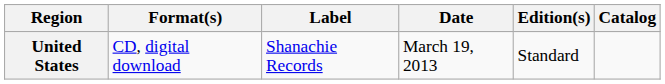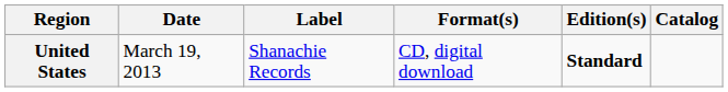 <table class="wikitable plainrowheaders">
 <tr>
 <th scope="col">Region</th>
+<th>Date</th>
+<th>Label</th>
 <th>Format(s)</th>
-<th>Label</th>
-<th>Date</th>
 <th>Edition(s)</th>
 <th>Catalog</th>
 </tr>
 <tr>
 <th scope="row">United States</th>
+<td>March 19, 2013</td>
+<td><a href='#'>Shanachie Records</a></td>
 <td><a href='#'>CD</a>, <a href='#'>digital download</a></td>
-<td><a href='#'>Shanachie Records</a></td>
-<td>March 19, 2013</td>
-<td>Standard</td>
+<td><strong>Standard</strong></td>
 <td></td>
 </tr>
 </table>
